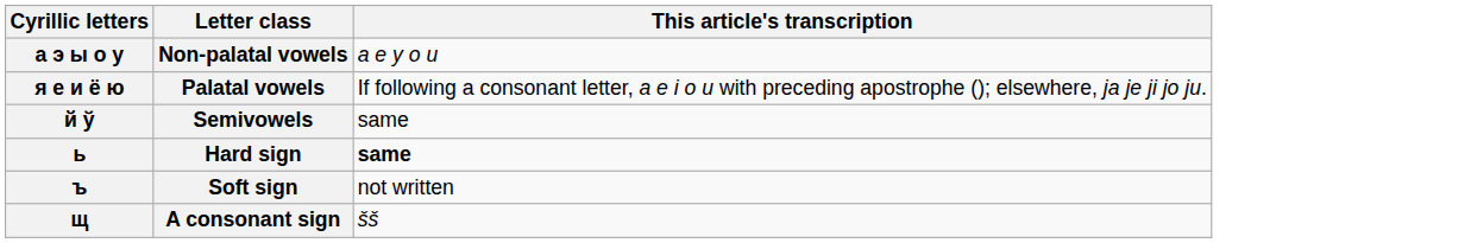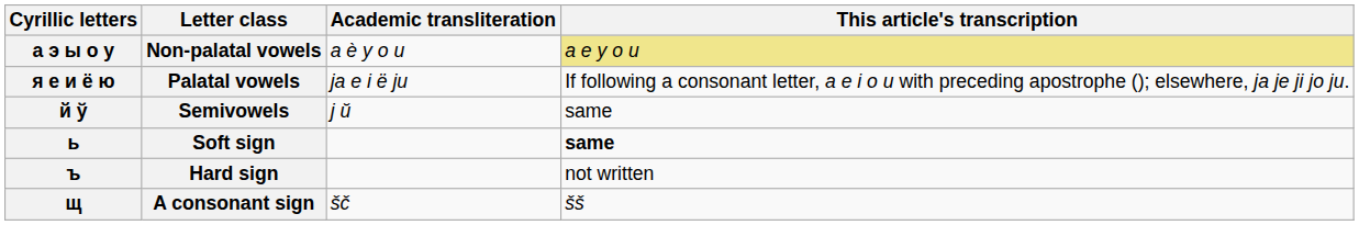 <table class="wikitable">
 <tr>
 <th>Cyrillic letters</th>
 <th>Letter class</th>
+<th>Academic transliteration</th>
 <th>This article's transcription</th>
 </tr>
 <tr>
 <th>а э ы о у</th>
 <th>Non-palatal vowels</th>
-<td><em>a e y o u</em></td>
+<td><em>a è y o u</em></td>
+<td style="background: khaki;"><em>a e y o u</em></td>
 </tr>
 <tr>
 <th>я е и ё ю</th>
 <th>Palatal vowels</th>
+<td><em>ja e i ë ju</em></td>
 <td>If following a consonant letter, <em>a e i o u</em> with preceding apostrophe (<em></em>); elsewhere, <em>ja je ji jo ju</em>.</td>
 </tr>
 <tr>
 <th>й ў</th>
 <th>Semivowels</th>
+<td><em>j ŭ</em></td>
 <td>same</td>
 </tr>
 <tr>
 <th>ь</th>
-<th>Hard sign</th>
+<th>Soft sign</th>
+<td><em></em></td>
 <td><strong>same</strong></td>
 </tr>
 <tr>
 <th>ъ</th>
-<th>Soft sign</th>
+<th>Hard sign</th>
+<td><em></em></td>
 <td>not written</td>
 </tr>
 <tr>
 <th>щ</th>
 <th>A consonant sign</th>
+<td><em>šč</em></td>
 <td><em>šš<strong></td>
 </tr>
 </table>
